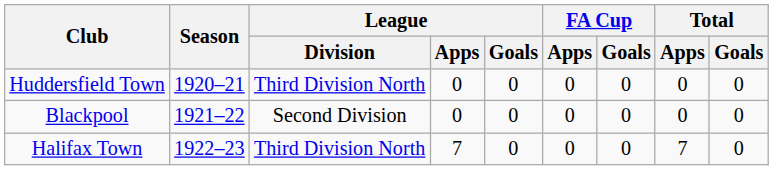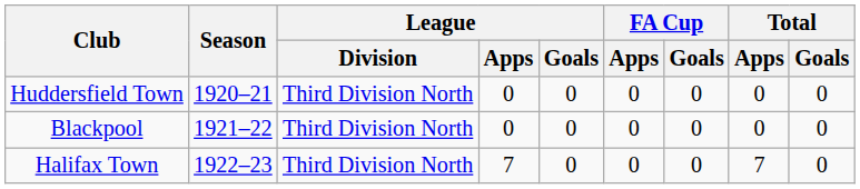 <table class="wikitable" style="text-align:center">
 <tr>
 <th rowspan="2">Club</th>
 <th rowspan="2">Season</th>
 <th colspan="3">League</th>
 <th colspan="2"><a href='#'>FA Cup</a></th>
 <th colspan="2">Total</th>
 </tr>
 <tr>
 <th>Division</th>
 <th>Apps</th>
 <th>Goals</th>
 <th>Apps</th>
 <th>Goals</th>
 <th>Apps</th>
 <th>Goals</th>
 </tr>
 <tr>
 <td><a href='#'>Huddersfield Town</a></td>
 <td><a href='#'>1920–21</a></td>
 <td><a href='#'>Third Division North</a></td>
 <td>0</td>
 <td>0</td>
 <td>0</td>
 <td>0</td>
 <td>0</td>
 <td>0</td>
 </tr>
 <tr>
 <td><a href='#'>Blackpool</a></td>
 <td><a href='#'>1921–22</a></td>
-<td>Second Division</td>
+<td><a href='#'>Third Division North</a></td>
 <td>0</td>
 <td>0</td>
 <td>0</td>
 <td>0</td>
 <td>0</td>
 <td>0</td>
 </tr>
 <tr>
 <td><a href='#'>Halifax Town</a></td>
 <td><a href='#'>1922–23</a></td>
 <td><a href='#'>Third Division North</a></td>
 <td>7</td>
 <td>0</td>
 <td>0</td>
 <td>0</td>
 <td>7</td>
 <td>0</td>
 </tr>
 </table>
